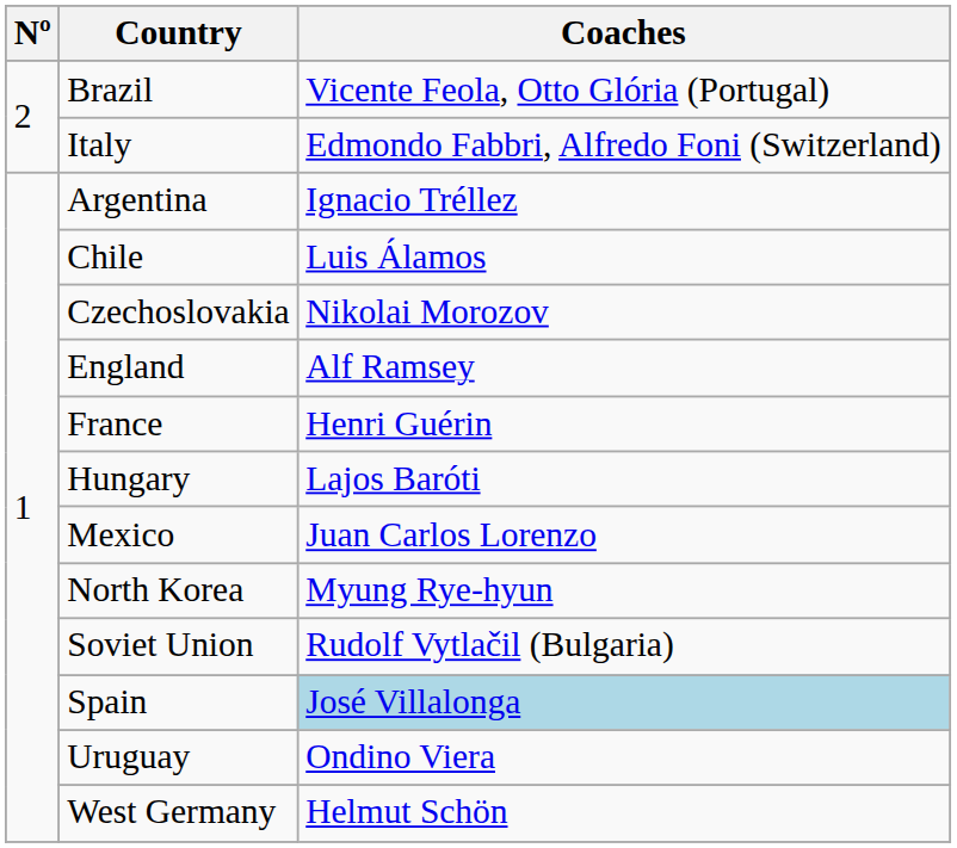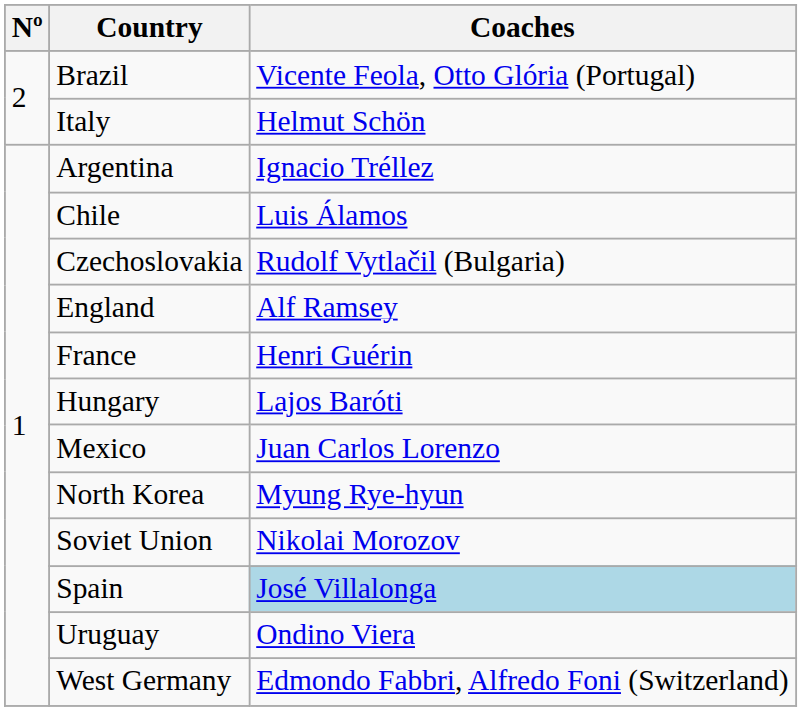 <table class="wikitable">
 <tr>
 <th>Nº</th>
 <th>Country</th>
 <th>Coaches</th>
 </tr>
 <tr>
 <td rowspan="2">2</td>
 <td> Brazil</td>
 <td><a href='#'>Vicente Feola</a>, <a href='#'>Otto Glória</a> (Portugal)</td>
 </tr>
 <tr>
 <td> Italy</td>
-<td><a href='#'>Edmondo Fabbri</a>, <a href='#'>Alfredo Foni</a> (Switzerland)</td>
+<td><a href='#'>Helmut Schön</a></td>
 </tr>
 <tr>
 <td rowspan="12">1</td>
 <td> Argentina</td>
 <td><a href='#'>Ignacio Tréllez</a></td>
 </tr>
 <tr>
 <td> Chile</td>
 <td><a href='#'>Luis Álamos</a></td>
 </tr>
 <tr>
 <td> Czechoslovakia</td>
-<td><a href='#'>Nikolai Morozov</a></td>
+<td><a href='#'>Rudolf Vytlačil</a> (Bulgaria)</td>
 </tr>
 <tr>
 <td> England</td>
 <td><a href='#'>Alf Ramsey</a></td>
 </tr>
 <tr>
 <td> France</td>
 <td><a href='#'>Henri Guérin</a></td>
 </tr>
 <tr>
 <td> Hungary</td>
 <td><a href='#'>Lajos Baróti</a></td>
 </tr>
 <tr>
 <td> Mexico</td>
 <td><a href='#'>Juan Carlos Lorenzo</a></td>
 </tr>
 <tr>
 <td> North Korea</td>
 <td><a href='#'>Myung Rye-hyun</a></td>
 </tr>
 <tr>
 <td> Soviet Union</td>
-<td><a href='#'>Rudolf Vytlačil</a> (Bulgaria)</td>
+<td><a href='#'>Nikolai Morozov</a></td>
 </tr>
 <tr>
 <td> Spain</td>
 <td style="background: lightblue;"><a href='#'>José Villalonga</a></td>
 </tr>
 <tr>
 <td> Uruguay</td>
 <td><a href='#'>Ondino Viera</a></td>
 </tr>
 <tr>
 <td> West Germany</td>
-<td><a href='#'>Helmut Schön</a></td>
+<td><a href='#'>Edmondo Fabbri</a>, <a href='#'>Alfredo Foni</a> (Switzerland)</td>
 </tr>
 </table>
